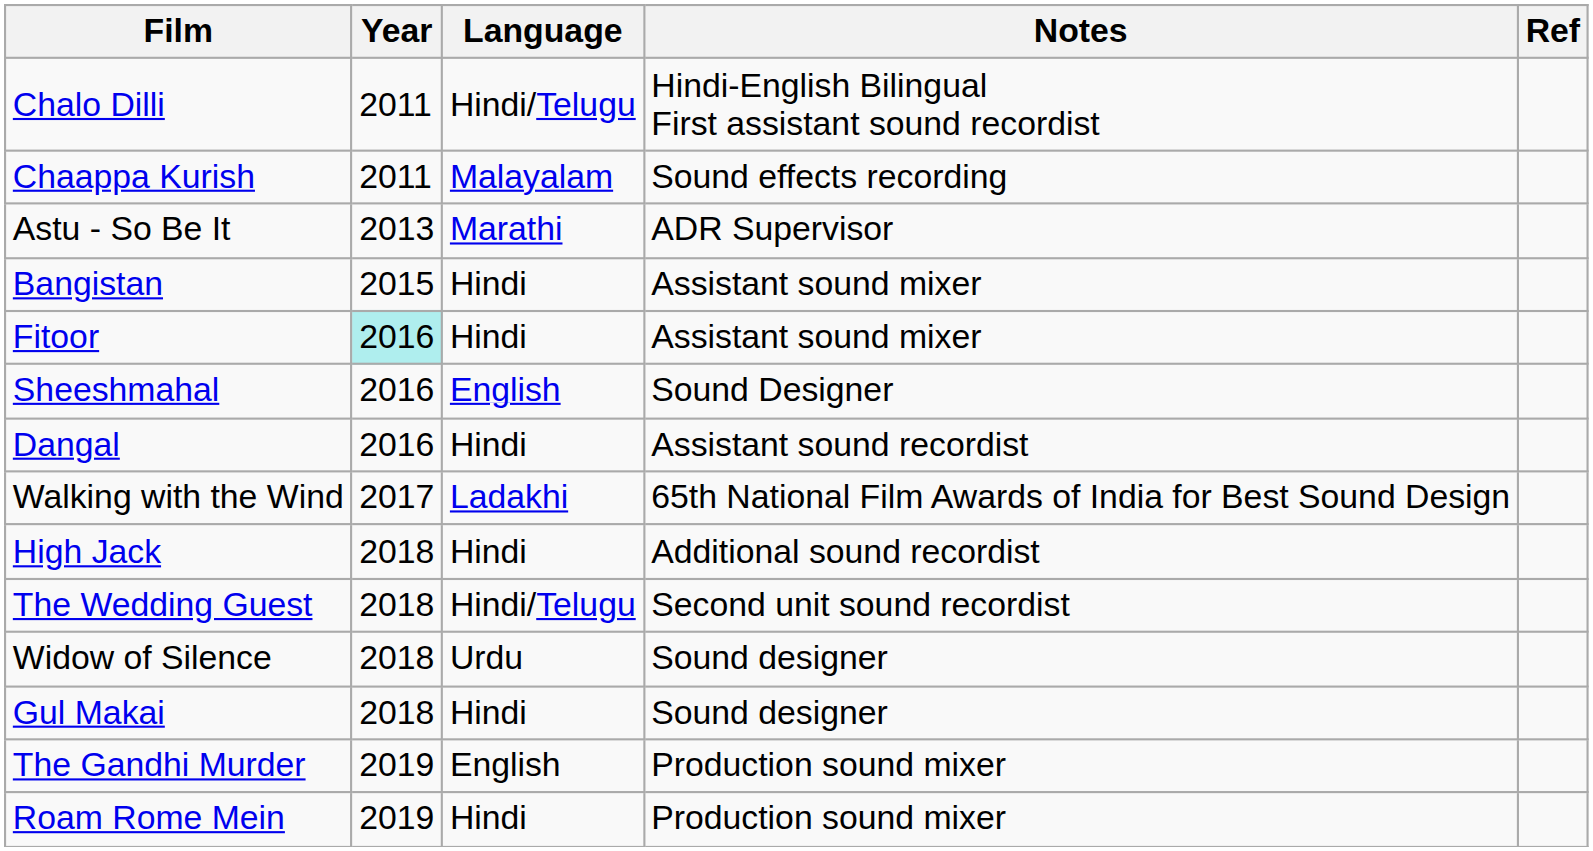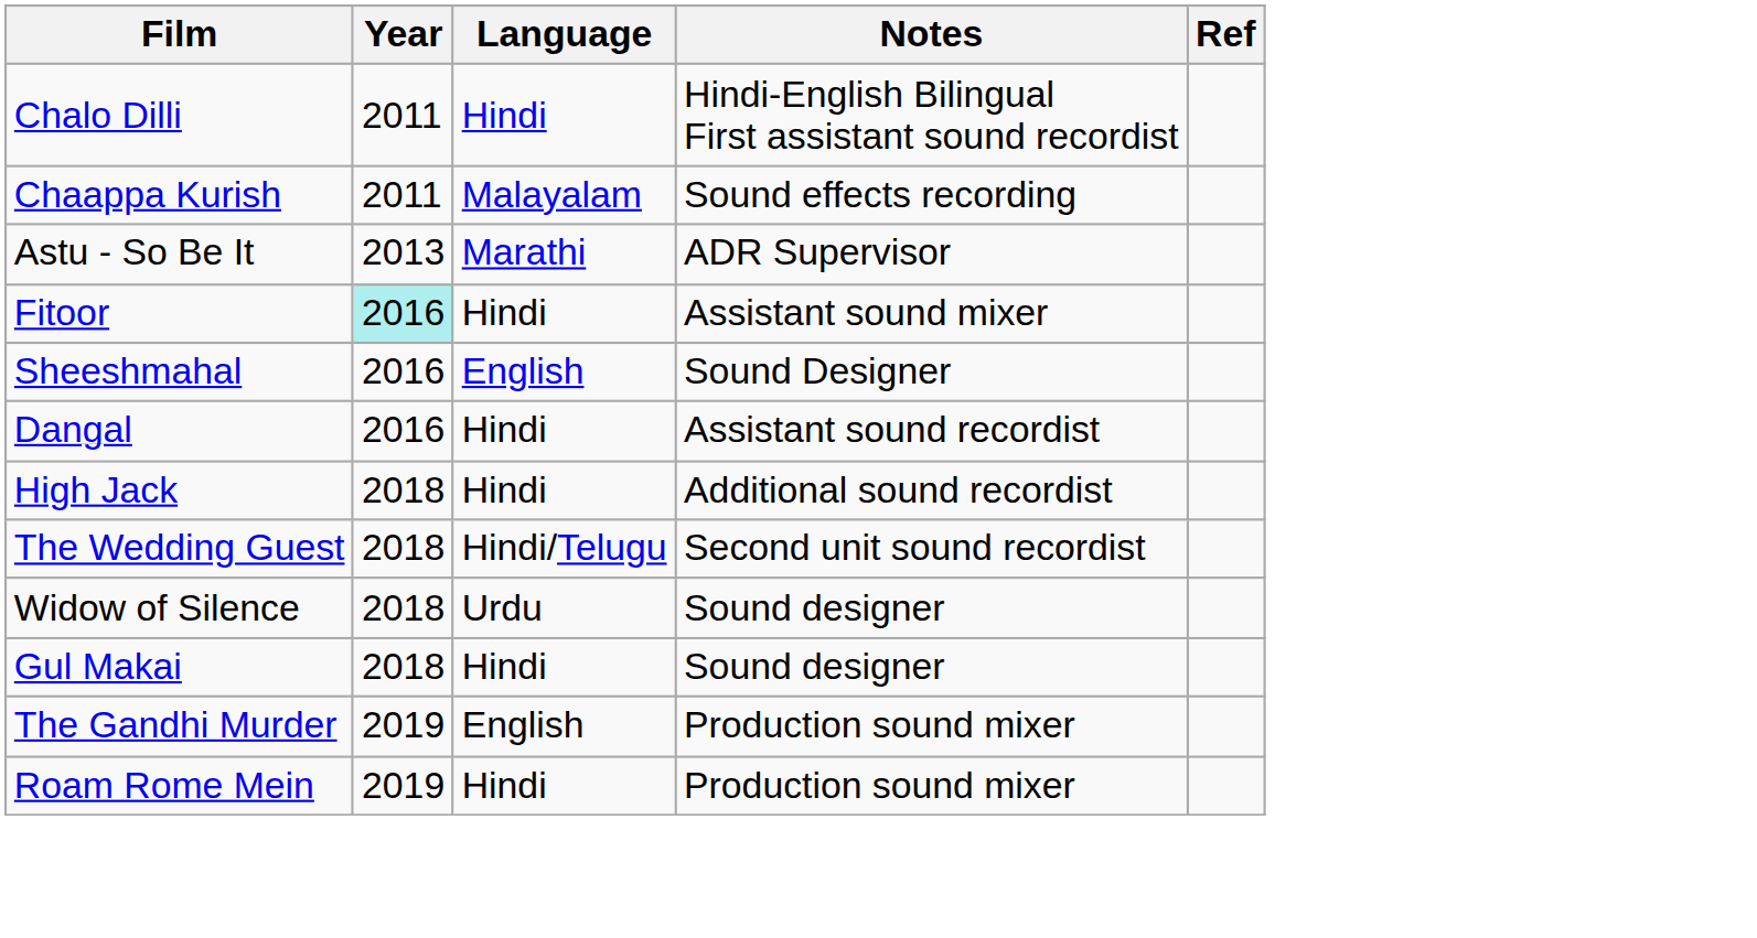 <table class="wikitable sortable">
 <tr>
 <th>Film</th>
 <th>Year</th>
 <th>Language</th>
 <th>Notes</th>
 <th>Ref</th>
 </tr>
 <tr>
 <td><a href='#'>Chalo Dilli</a></td>
 <td>2011</td>
-<td>Hindi/<a href='#'>Telugu</a></td>
+<td><a href='#'>Hindi</a></td>
 <td>Hindi-English Bilingual<br>First assistant sound recordist</td>
 <td></td>
 </tr>
 <tr>
 <td><a href='#'>Chaappa Kurish</a></td>
 <td>2011</td>
 <td><a href='#'>Malayalam</a></td>
 <td>Sound effects recording</td>
 <td></td>
 </tr>
 <tr>
 <td>Astu - So Be It</td>
 <td>2013</td>
 <td><a href='#'>Marathi</a></td>
 <td>ADR Supervisor</td>
-<td></td>
-</tr>
-<tr>
-<td><a href='#'>Bangistan</a></td>
-<td>2015</td>
-<td>Hindi</td>
-<td>Assistant sound mixer</td>
 <td></td>
 </tr>
 <tr>
 <td><a href='#'>Fitoor</a></td>
 <td style="background: paleturquoise;">2016</td>
 <td>Hindi</td>
 <td>Assistant sound mixer</td>
 <td></td>
 </tr>
 <tr>
 <td><a href='#'>Sheeshmahal</a></td>
 <td>2016</td>
 <td><a href='#'>English</a></td>
 <td>Sound Designer</td>
 <td></td>
 </tr>
 <tr>
 <td><a href='#'>Dangal</a></td>
 <td>2016</td>
 <td>Hindi</td>
 <td>Assistant sound recordist</td>
-<td></td>
-</tr>
-<tr>
-<td>Walking with the Wind</td>
-<td>2017</td>
-<td><a href='#'>Ladakhi</a></td>
-<td>65th National Film Awards of India for Best Sound Design</td>
 <td></td>
 </tr>
 <tr>
 <td><a href='#'>High Jack</a></td>
 <td>2018</td>
 <td>Hindi</td>
 <td>Additional sound recordist</td>
 <td></td>
 </tr>
 <tr>
 <td><a href='#'>The Wedding Guest</a></td>
 <td>2018</td>
 <td>Hindi/<a href='#'>Telugu</a></td>
 <td>Second unit sound recordist</td>
 <td></td>
 </tr>
 <tr>
 <td>Widow of Silence</td>
 <td>2018</td>
 <td>Urdu</td>
 <td>Sound designer</td>
 <td></td>
 </tr>
 <tr>
 <td><a href='#'>Gul Makai</a></td>
 <td>2018</td>
 <td>Hindi</td>
 <td>Sound designer</td>
 <td></td>
 </tr>
 <tr>
 <td><a href='#'>The Gandhi Murder</a></td>
 <td>2019</td>
 <td>English</td>
 <td>Production sound mixer</td>
 <td></td>
 </tr>
 <tr>
 <td><a href='#'>Roam Rome Mein</a></td>
 <td>2019</td>
 <td>Hindi</td>
 <td>Production sound mixer</td>
 <td></td>
 </tr>
 </table>
